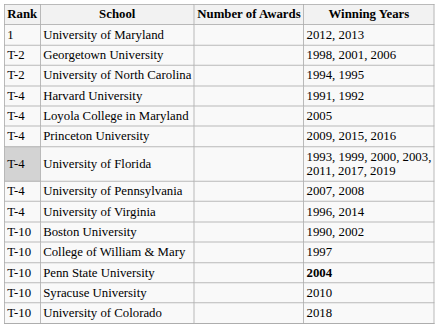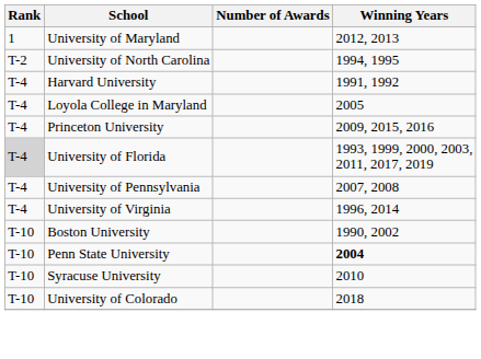 <table class="wikitable">
 <tr>
 <th>Rank</th>
 <th>School</th>
 <th>Number of Awards</th>
 <th>Winning Years</th>
 </tr>
 <tr>
 <td>1</td>
 <td>University of Maryland</td>
 <td></td>
 <td>2012, 2013</td>
-</tr>
-<tr>
-<td>T-2</td>
-<td>Georgetown University</td>
-<td></td>
-<td>1998, 2001, 2006</td>
 </tr>
 <tr>
 <td>T-2</td>
 <td>University of North Carolina</td>
 <td></td>
 <td>1994, 1995</td>
 </tr>
 <tr>
 <td>T-4</td>
 <td>Harvard University</td>
 <td></td>
 <td>1991, 1992</td>
 </tr>
 <tr>
 <td>T-4</td>
 <td>Loyola College in Maryland</td>
 <td></td>
 <td>2005</td>
 </tr>
 <tr>
 <td>T-4</td>
 <td>Princeton University</td>
 <td></td>
 <td>2009, 2015, 2016</td>
 </tr>
 <tr>
 <td style="background: lightgrey;">T-4</td>
 <td>University of Florida</td>
 <td></td>
 <td>1993, 1999, 2000, 2003, <br>2011, 2017, 2019</td>
 </tr>
 <tr>
 <td>T-4</td>
 <td>University of Pennsylvania</td>
 <td></td>
 <td>2007, 2008</td>
 </tr>
 <tr>
 <td>T-4</td>
 <td>University of Virginia</td>
 <td></td>
 <td>1996, 2014</td>
 </tr>
 <tr>
 <td>T-10</td>
 <td>Boston University</td>
 <td></td>
 <td>1990, 2002</td>
 </tr>
 <tr>
 <td>T-10</td>
-<td>College of William & Mary</td>
-<td></td>
-<td>1997</td>
-</tr>
-<tr>
-<td>T-10</td>
 <td>Penn State University</td>
 <td></td>
 <td><strong>2004</strong></td>
 </tr>
 <tr>
 <td>T-10</td>
 <td>Syracuse University</td>
 <td></td>
 <td>2010</td>
 </tr>
 <tr>
 <td>T-10</td>
 <td>University of Colorado</td>
 <td></td>
 <td>2018</td>
 </tr>
 <tr>
 </tr>
 </table>
